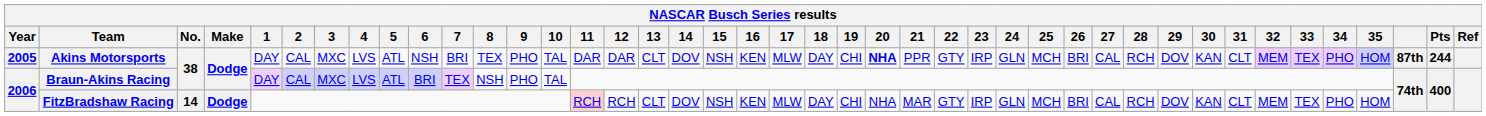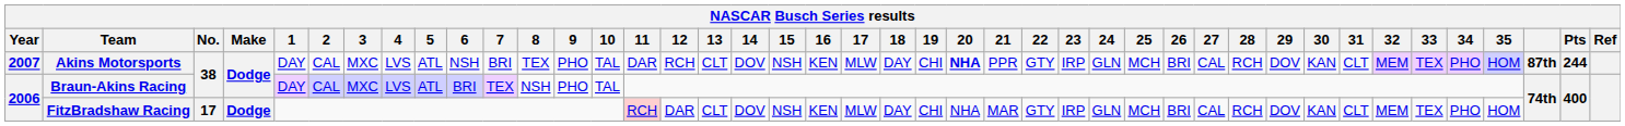 <table class="wikitable" style="text-align:center; font-size:75%">
 <tr>
 <th colspan=42><a href='#'>NASCAR</a> <a href='#'>Busch Series</a> results</th>
 </tr>
 <tr>
 <th>Year</th>
 <th>Team</th>
 <th>No.</th>
 <th>Make</th>
 <th>1</th>
 <th>2</th>
 <th>3</th>
 <th>4</th>
 <th>5</th>
 <th>6</th>
 <th>7</th>
 <th>8</th>
 <th>9</th>
 <th>10</th>
 <th>11</th>
 <th>12</th>
 <th>13</th>
 <th>14</th>
 <th>15</th>
 <th>16</th>
 <th>17</th>
 <th>18</th>
 <th>19</th>
 <th>20</th>
 <th>21</th>
 <th>22</th>
 <th>23</th>
 <th>24</th>
 <th>25</th>
 <th>26</th>
 <th>27</th>
 <th>28</th>
 <th>29</th>
 <th>30</th>
 <th>31</th>
 <th>32</th>
 <th>33</th>
 <th>34</th>
 <th>35</th>
 <th></th>
 <th>Pts</th>
 <th>Ref</th>
 </tr>
 <tr>
-<th><a href='#'>2005</a></th>
+<th><a href='#'>2007</a></th>
 <th><a href='#'>Akins Motorsports</a></th>
 <th rowspan=2>38</th>
 <th rowspan=2><a href='#'>Dodge</a></th>
 <td><a href='#'>DAY</a></td>
 <td><a href='#'>CAL</a></td>
 <td><a href='#'>MXC</a></td>
 <td><a href='#'>LVS</a></td>
 <td><a href='#'>ATL</a></td>
 <td><a href='#'>NSH</a></td>
 <td><a href='#'>BRI</a></td>
 <td><a href='#'>TEX</a></td>
 <td><a href='#'>PHO</a></td>
 <td><a href='#'>TAL</a></td>
 <td><a href='#'>DAR</a></td>
-<td><a href='#'>DAR</a></td>
+<td><a href='#'>RCH</a></td>
 <td><a href='#'>CLT</a></td>
 <td><a href='#'>DOV</a></td>
 <td><a href='#'>NSH</a></td>
 <td><a href='#'>KEN</a></td>
 <td><a href='#'>MLW</a></td>
 <td><a href='#'>DAY</a></td>
 <td><a href='#'>CHI</a></td>
 <td><strong><a href='#'>NHA</a></strong></td>
 <td><a href='#'>PPR</a></td>
 <td><a href='#'>GTY</a></td>
 <td><a href='#'>IRP</a></td>
 <td><a href='#'>GLN</a></td>
 <td><a href='#'>MCH</a></td>
 <td><a href='#'>BRI</a></td>
 <td><a href='#'>CAL</a></td>
 <td><a href='#'>RCH</a></td>
 <td><a href='#'>DOV</a></td>
 <td><a href='#'>KAN</a></td>
 <td><a href='#'>CLT</a></td>
 <td style="background:#EFCFFF;"><a href='#'>MEM</a><br></td>
 <td style="background:#EFCFFF;"><a href='#'>TEX</a><br></td>
 <td style="background:#EFCFFF;"><a href='#'>PHO</a><br></td>
 <td style="background:#CFCFFF;"><a href='#'>HOM</a><br></td>
 <th>87th</th>
 <th>244</th>
 <th></th>
 </tr>
 <tr>
 <th rowspan=2><a href='#'>2006</a></th>
 <th nowrap><a href='#'>Braun-Akins Racing</a></th>
 <td style="background:#EFCFFF;"><a href='#'>DAY</a><br></td>
 <td style="background:#CFCFFF;"><a href='#'>CAL</a><br></td>
 <td style="background:#CFCFFF;"><a href='#'>MXC</a><br></td>
 <td style="background:#CFCFFF;"><a href='#'>LVS</a><br></td>
 <td style="background:#CFCFFF;"><a href='#'>ATL</a><br></td>
 <td style="background:#CFCFFF;"><a href='#'>BRI</a><br></td>
 <td style="background:#EFCFFF;"><a href='#'>TEX</a><br></td>
 <td><a href='#'>NSH</a></td>
 <td><a href='#'>PHO</a></td>
 <td><a href='#'>TAL</a></td>
 <td colspan=25></td>
 <th rowspan=2>74th</th>
 <th rowspan=2>400</th>
 <th rowspan=2></th>
 </tr>
 <tr>
 <th nowrap><a href='#'>FitzBradshaw Racing</a></th>
-<th>14</th>
+<th>17</th>
 <th><a href='#'>Dodge</a></th>
 <td colspan=10></td>
 <td style="background:#FFCFCF;"><a href='#'>RCH</a><br></td>
-<td><a href='#'>RCH</a></td>
+<td><a href='#'>DAR</a></td>
 <td><a href='#'>CLT</a></td>
 <td><a href='#'>DOV</a></td>
 <td><a href='#'>NSH</a></td>
 <td><a href='#'>KEN</a></td>
 <td><a href='#'>MLW</a></td>
 <td><a href='#'>DAY</a></td>
 <td><a href='#'>CHI</a></td>
 <td><a href='#'>NHA</a></td>
 <td><a href='#'>MAR</a></td>
 <td><a href='#'>GTY</a></td>
 <td><a href='#'>IRP</a></td>
 <td><a href='#'>GLN</a></td>
 <td><a href='#'>MCH</a></td>
 <td><a href='#'>BRI</a></td>
 <td><a href='#'>CAL</a></td>
 <td><a href='#'>RCH</a></td>
 <td><a href='#'>DOV</a></td>
 <td><a href='#'>KAN</a></td>
 <td><a href='#'>CLT</a></td>
 <td><a href='#'>MEM</a></td>
 <td><a href='#'>TEX</a></td>
 <td><a href='#'>PHO</a></td>
 <td><a href='#'>HOM</a></td>
 </tr>
 </table>
